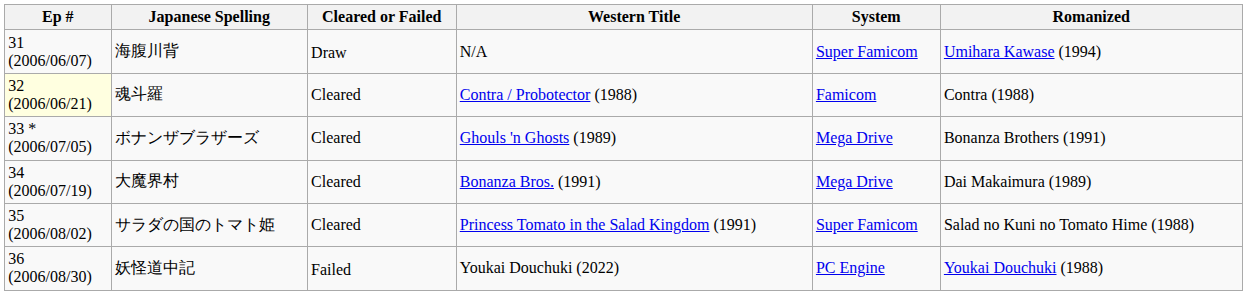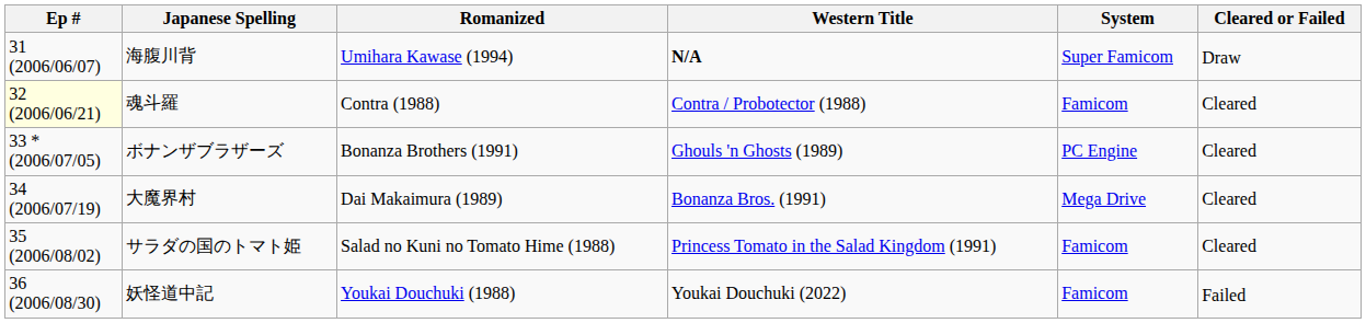 <table class="wikitable" style="width:98%;">
 <tr>
 <th>Ep #</th>
 <th>Japanese Spelling</th>
-<th>Cleared or Failed</th>
+<th>Romanized</th>
 <th>Western Title</th>
 <th>System</th>
-<th>Romanized</th>
+<th>Cleared or Failed</th>
 </tr>
 <tr>
 <td>31<br>(2006/06/07)</td>
 <td>海腹川背</td>
+<td><a href='#'>Umihara Kawase</a> (1994)</td>
+<td><strong>N/A</strong></td>
+<td><a href='#'>Super Famicom</a></td>
 <td>Draw<sup></sup></td>
-<td>N/A</td>
-<td><a href='#'>Super Famicom</a></td>
-<td><a href='#'>Umihara Kawase</a> (1994)</td>
 </tr>
 <tr>
 <td style="background: lightyellow;">32<br>(2006/06/21)</td>
 <td>魂斗羅</td>
-<td>Cleared</td>
+<td>Contra (1988)</td>
 <td><a href='#'>Contra / Probotector</a> (1988)</td>
 <td><a href='#'>Famicom</a></td>
-<td>Contra (1988)</td>
+<td>Cleared</td>
 </tr>
 <tr>
 <td>33 *<br>(2006/07/05)</td>
 <td>ボナンザブラザーズ</td>
+<td>Bonanza Brothers (1991)</td>
+<td><a href='#'>Ghouls 'n Ghosts</a> (1989)</td>
+<td><a href='#'>PC Engine</a></td>
 <td>Cleared</td>
-<td><a href='#'>Ghouls 'n Ghosts</a> (1989)</td>
-<td><a href='#'>Mega Drive</a></td>
-<td>Bonanza Brothers (1991)</td>
 </tr>
 <tr>
 <td>34<br>(2006/07/19)</td>
 <td>大魔界村</td>
-<td>Cleared</td>
+<td>Dai Makaimura (1989)</td>
 <td><a href='#'>Bonanza Bros.</a> (1991)</td>
 <td><a href='#'>Mega Drive</a></td>
-<td>Dai Makaimura (1989)</td>
+<td>Cleared</td>
 </tr>
 <tr>
 <td>35<br>(2006/08/02)</td>
 <td>サラダの国のトマト姫</td>
+<td>Salad no Kuni no Tomato Hime (1988)</td>
+<td><a href='#'>Princess Tomato in the Salad Kingdom</a> (1991)</td>
+<td><a href='#'>Famicom</a></td>
 <td>Cleared</td>
-<td><a href='#'>Princess Tomato in the Salad Kingdom</a> (1991)</td>
-<td><a href='#'>Super Famicom</a></td>
-<td>Salad no Kuni no Tomato Hime (1988)</td>
 </tr>
 <tr>
 <td>36<br>(2006/08/30)</td>
 <td>妖怪道中記</td>
+<td><a href='#'>Youkai Douchuki</a> (1988)</td>
+<td>Youkai Douchuki (2022)</td>
+<td><a href='#'>Famicom</a></td>
 <td>Failed<sup></sup></td>
-<td>Youkai Douchuki (2022)</td>
-<td><a href='#'>PC Engine</a></td>
-<td><a href='#'>Youkai Douchuki</a> (1988)</td>
 </tr>
 </table>
